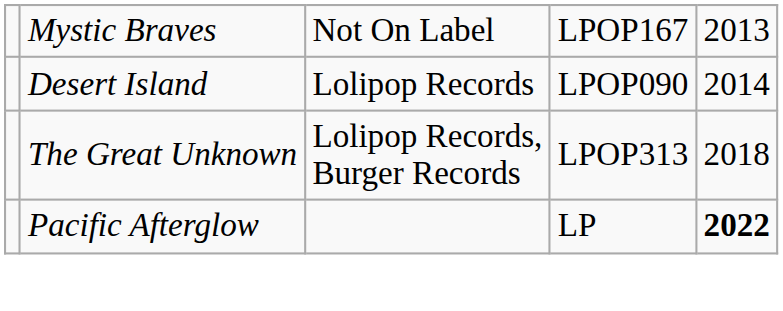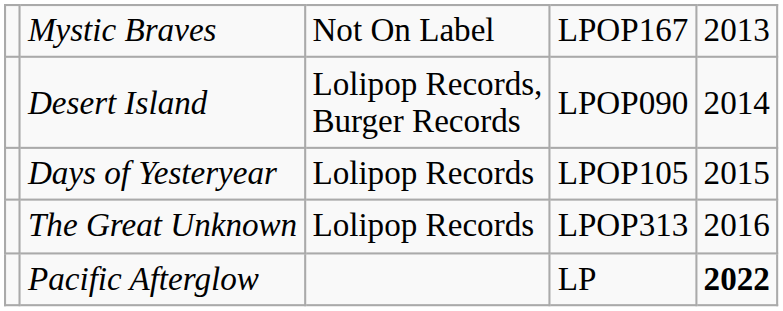 <table class="wikitable">
 <tr>
 <td></td>
 <td><em>Mystic Braves</em></td>
 <td>Not On Label</td>
 <td>LPOP167</td>
 <td>2013</td>
 </tr>
 <tr>
 <td></td>
 <td><em>Desert Island</em></td>
-<td>Lolipop Records</td>
+<td>Lolipop Records,<br>Burger Records</td>
 <td>LPOP090</td>
 <td>2014</td>
 </tr>
 <tr>
 <td></td>
+<td><em>Days of Yesteryear</em></td>
+<td>Lolipop Records</td>
+<td>LPOP105</td>
+<td>2015</td>
+</tr>
+<tr>
+<td></td>
 <td><em>The Great Unknown</em></td>
-<td>Lolipop Records,<br>Burger Records</td>
+<td>Lolipop Records</td>
 <td>LPOP313</td>
-<td>2018</td>
+<td>2016</td>
 </tr>
 <tr>
 <td></td>
 <td><em>Pacific Afterglow</em></td>
 <td></td>
 <td>LP</td>
 <td><strong>2022</strong></td>
 </tr>
 </table>
